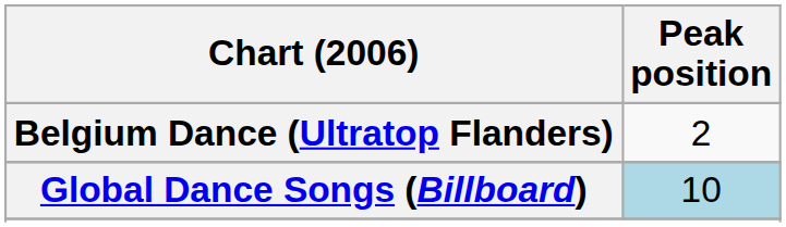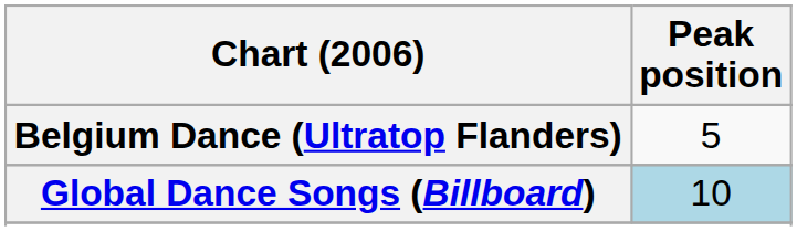 <table class="wikitable sortable plainrowheaders" style="text-align:center">
 <tr>
 <th scope="col">Chart (2006)</th>
 <th scope="col">Peak<br>position</th>
 </tr>
 <tr>
 </tr>
 <tr>
 </tr>
 <tr>
 <th scope="row">Belgium Dance (<a href='#'>Ultratop</a> Flanders)</th>
-<td>2</td>
+<td>5</td>
 </tr>
 <tr>
 </tr>
 <tr>
 </tr>
 <tr>
 <th scope="row"><a href='#'>Global Dance Songs</a> (<em><a href='#'>Billboard</a></em>)</th>
 <td style="background: lightblue;">10</td>
 </tr>
 <tr>
 </tr>
 <tr>
 </tr>
 <tr>
 </tr>
 <tr>
 </tr>
 <tr>
 </tr>
 <tr>
 </tr>
 </table>
